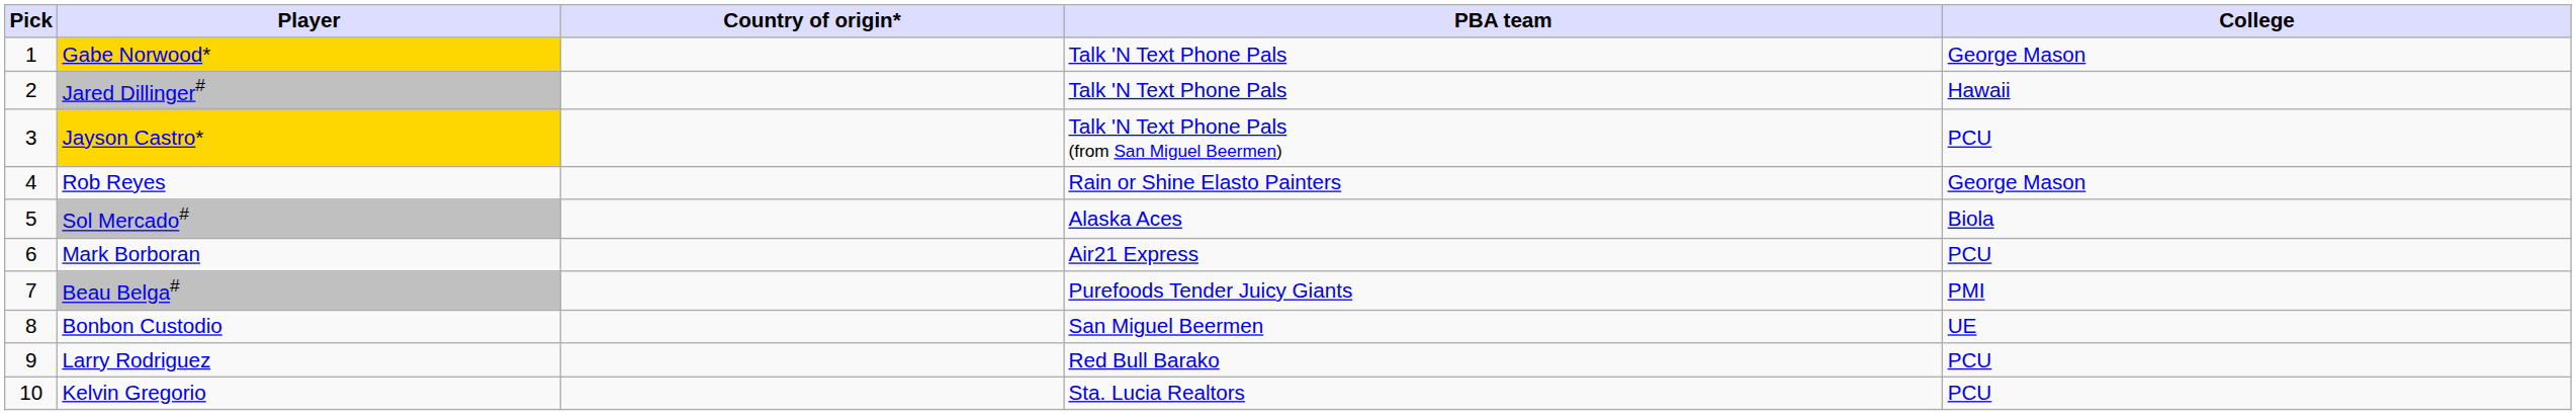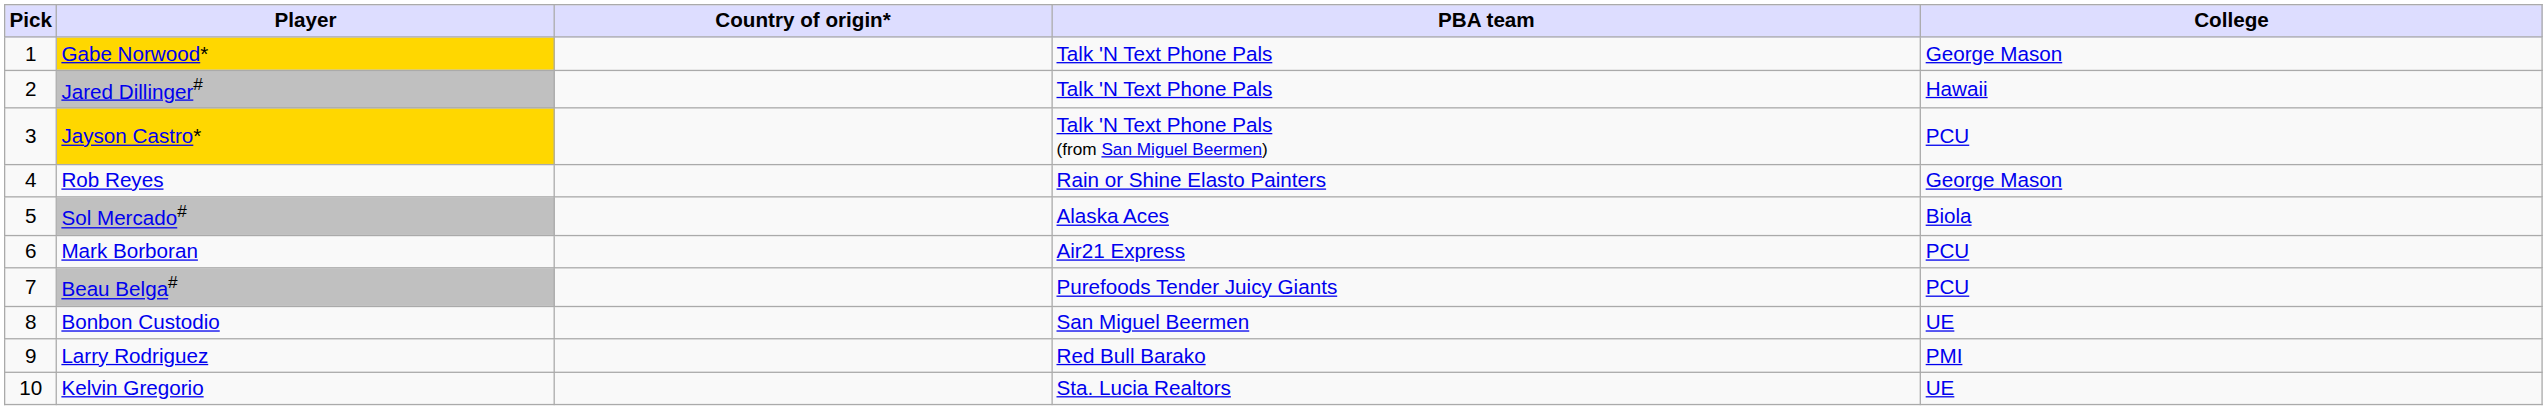 <table class="wikitable">
 <tr>
 <th style="background:#DDDDFF;">Pick</th>
 <th style="background:#DDDDFF;" width="20%">Player</th>
 <th style="background:#DDDDFF;" width="20%">Country of origin*</th>
 <th style="background:#DDDDFF;" width="35%">PBA team</th>
 <th style="background:#DDDDFF;" width="25%">College</th>
 </tr>
 <tr>
 <td align=center>1</td>
 <td bgcolor=gold><a href='#'>Gabe Norwood</a>*</td>
 <td></td>
 <td><a href='#'>Talk 'N Text Phone Pals</a></td>
 <td><a href='#'>George Mason</a></td>
 </tr>
 <tr>
 <td align=center>2</td>
 <td bgcolor=silver><a href='#'>Jared Dillinger</a><sup>#</sup></td>
 <td></td>
 <td><a href='#'>Talk 'N Text Phone Pals</a></td>
 <td><a href='#'>Hawaii</a></td>
 </tr>
 <tr>
 <td align=center>3</td>
 <td bgcolor=gold><a href='#'>Jayson Castro</a>*</td>
 <td></td>
 <td><a href='#'>Talk 'N Text Phone Pals</a><br><small>(from <a href='#'>San Miguel Beermen</a>)</small></td>
 <td><a href='#'>PCU</a></td>
 </tr>
 <tr>
 <td align=center>4</td>
 <td><a href='#'>Rob Reyes</a></td>
 <td></td>
 <td><a href='#'>Rain or Shine Elasto Painters</a></td>
 <td><a href='#'>George Mason</a></td>
 </tr>
 <tr>
 <td align=center>5</td>
 <td bgcolor=silver><a href='#'>Sol Mercado</a><sup>#</sup></td>
 <td></td>
 <td><a href='#'>Alaska Aces</a></td>
 <td><a href='#'>Biola</a></td>
 </tr>
 <tr>
 <td align=center>6</td>
 <td><a href='#'>Mark Borboran</a></td>
 <td></td>
 <td><a href='#'>Air21 Express</a></td>
 <td><a href='#'>PCU</a></td>
 </tr>
 <tr>
 <td align=center>7</td>
 <td bgcolor=silver><a href='#'>Beau Belga</a><sup>#</sup></td>
 <td></td>
 <td><a href='#'>Purefoods Tender Juicy Giants</a></td>
-<td><a href='#'>PMI</a></td>
+<td><a href='#'>PCU</a></td>
 </tr>
 <tr>
 <td align=center>8</td>
 <td><a href='#'>Bonbon Custodio</a></td>
 <td></td>
 <td><a href='#'>San Miguel Beermen</a></td>
 <td><a href='#'>UE</a></td>
 </tr>
 <tr>
 <td align=center>9</td>
 <td><a href='#'>Larry Rodriguez</a></td>
 <td></td>
 <td><a href='#'>Red Bull Barako</a></td>
-<td><a href='#'>PCU</a></td>
+<td><a href='#'>PMI</a></td>
 </tr>
 <tr>
 <td align=center>10</td>
 <td><a href='#'>Kelvin Gregorio</a></td>
 <td></td>
 <td><a href='#'>Sta. Lucia Realtors</a></td>
-<td><a href='#'>PCU</a></td>
+<td><a href='#'>UE</a></td>
 </tr>
 </table>
